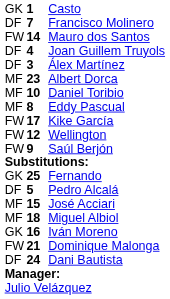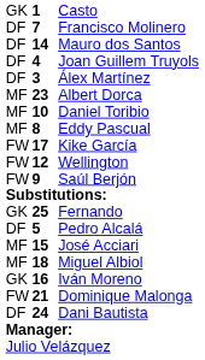 <table style="font-size: 90%" cellspacing="0" cellpadding="0" align="center">
 <tr>
 <th width=25></th>
 <th width=25></th>
 </tr>
 <tr>
 <td>GK</td>
 <td><strong>1</strong></td>
 <td> <a href='#'>Casto</a></td>
 </tr>
 <tr>
 <td>DF</td>
 <td><strong>7</strong></td>
 <td> <a href='#'>Francisco Molinero</a></td>
 <td></td>
 </tr>
 <tr>
-<td>FW</td>
+<td>DF</td>
 <td><strong>14</strong></td>
 <td> <a href='#'>Mauro dos Santos</a></td>
 <td></td>
 </tr>
 <tr>
 <td>DF</td>
 <td><strong>4</strong></td>
 <td> <a href='#'>Joan Guillem Truyols</a></td>
 </tr>
 <tr>
 <td>DF</td>
 <td><strong>3</strong></td>
 <td> <a href='#'>Álex Martínez</a></td>
 </tr>
 <tr>
 <td>MF</td>
 <td><strong>23</strong></td>
 <td> <a href='#'>Albert Dorca</a></td>
 <td></td>
 </tr>
 <tr>
 <td>MF</td>
 <td><strong>10</strong></td>
 <td> <a href='#'>Daniel Toribio</a></td>
 <td></td>
 <td></td>
 </tr>
 <tr>
 <td>MF</td>
 <td><strong>8</strong></td>
 <td> <a href='#'>Eddy Pascual</a></td>
 <td></td>
 </tr>
 <tr>
 <td>FW</td>
 <td><strong>17</strong></td>
 <td> <a href='#'>Kike García</a></td>
 <td></td>
 </tr>
 <tr>
 <td>FW</td>
 <td><strong>12</strong></td>
 <td> <a href='#'>Wellington</a></td>
 <td></td>
 <td></td>
 </tr>
 <tr>
 <td>FW</td>
 <td><strong>9</strong></td>
 <td> <a href='#'>Saúl Berjón</a></td>
 <td></td>
 </tr>
 <tr>
 <td colspan=3><strong>Substitutions:</strong></td>
 </tr>
 <tr>
 <td>GK</td>
 <td><strong>25</strong></td>
 <td> <a href='#'>Fernando</a></td>
 </tr>
 <tr>
 <td>DF</td>
 <td><strong>5</strong></td>
 <td> <a href='#'>Pedro Alcalá</a></td>
 </tr>
 <tr>
 <td>MF</td>
 <td><strong>15</strong></td>
 <td> <a href='#'>José Acciari</a> </td>
 <td></td>
 </tr>
 <tr>
 <td>MF</td>
 <td><strong>18</strong></td>
 <td> <a href='#'>Miguel Albiol</a></td>
 </tr>
 <tr>
 <td>GK</td>
 <td><strong>16</strong></td>
 <td> <a href='#'>Iván Moreno</a></td>
 </tr>
 <tr>
 <td>FW</td>
 <td><strong>21</strong></td>
 <td> <a href='#'>Dominique Malonga</a></td>
 </tr>
 <tr>
 <td>DF</td>
 <td><strong>24</strong></td>
 <td> <a href='#'>Dani Bautista</a></td>
 <td></td>
 <td></td>
 </tr>
 <tr>
 <td colspan=3><strong>Manager:</strong></td>
 </tr>
 <tr>
 <td colspan=3> <a href='#'>Julio Velázquez</a></td>
 </tr>
 </table>
